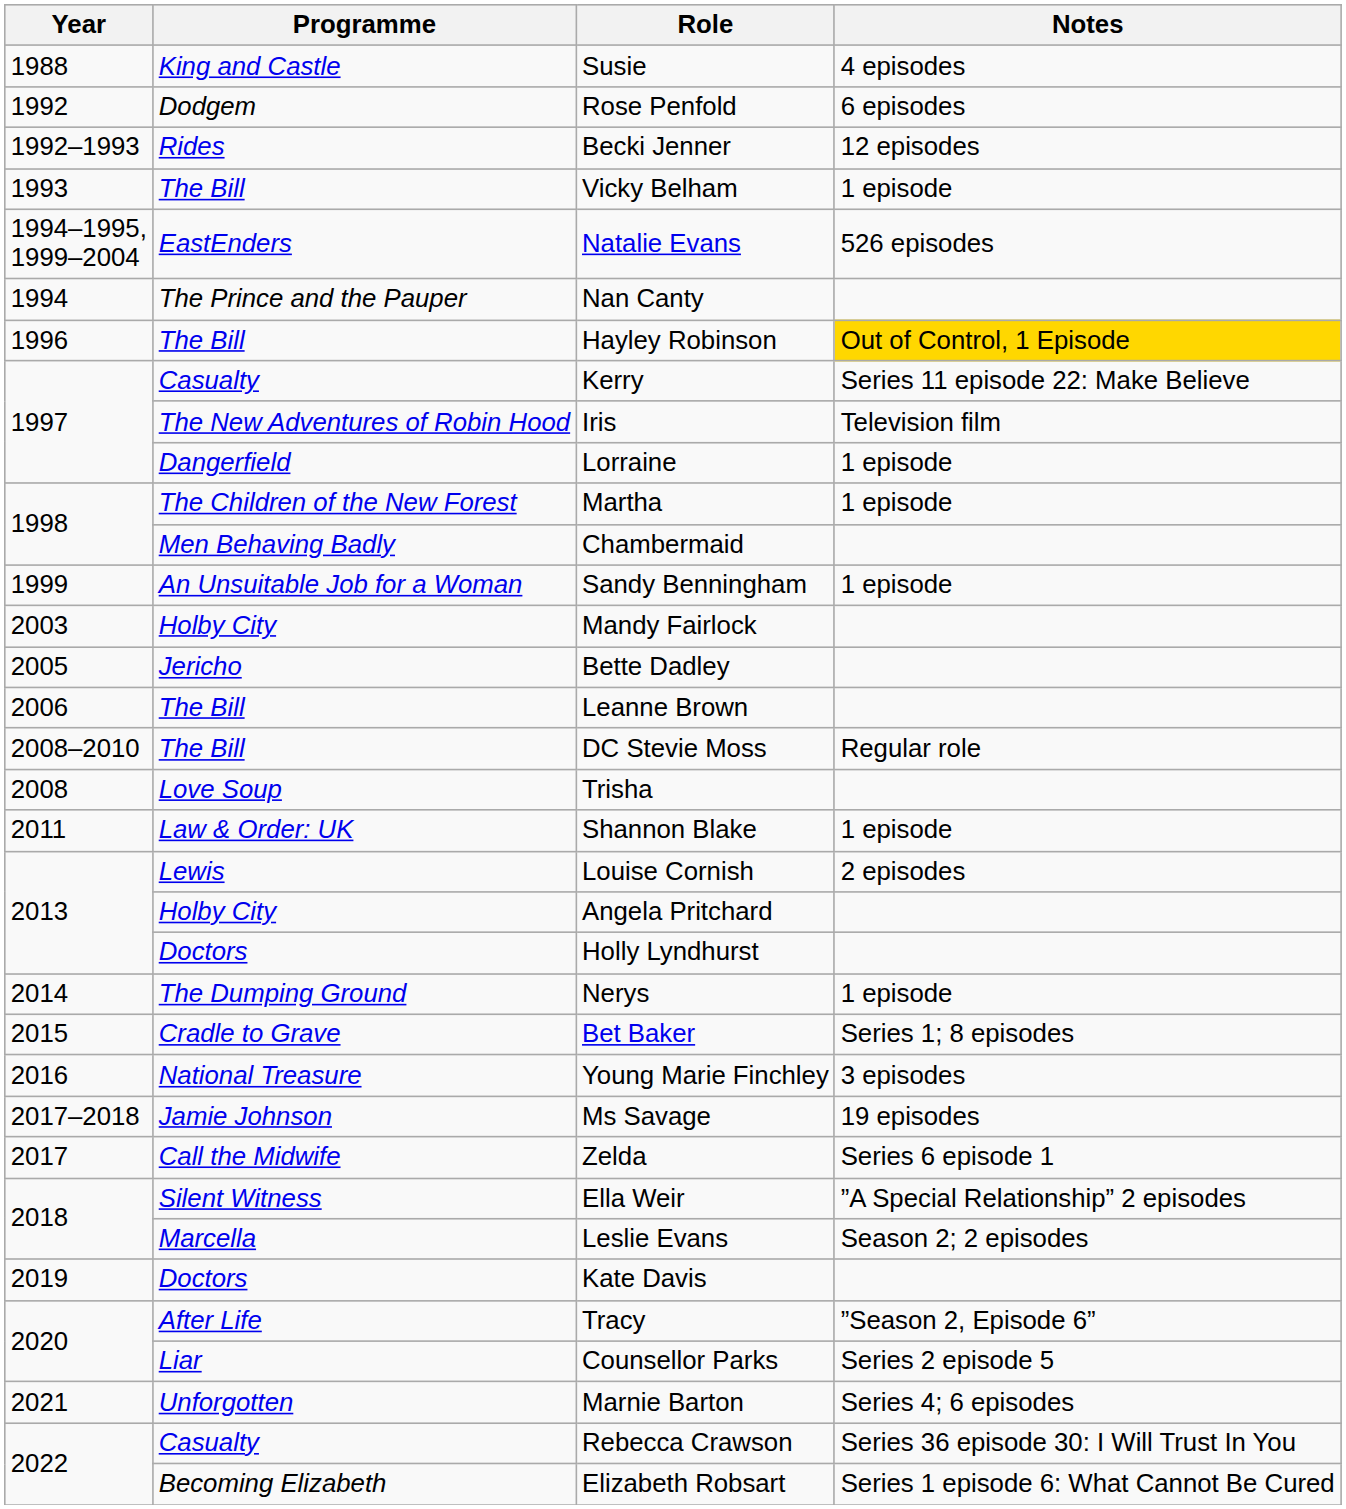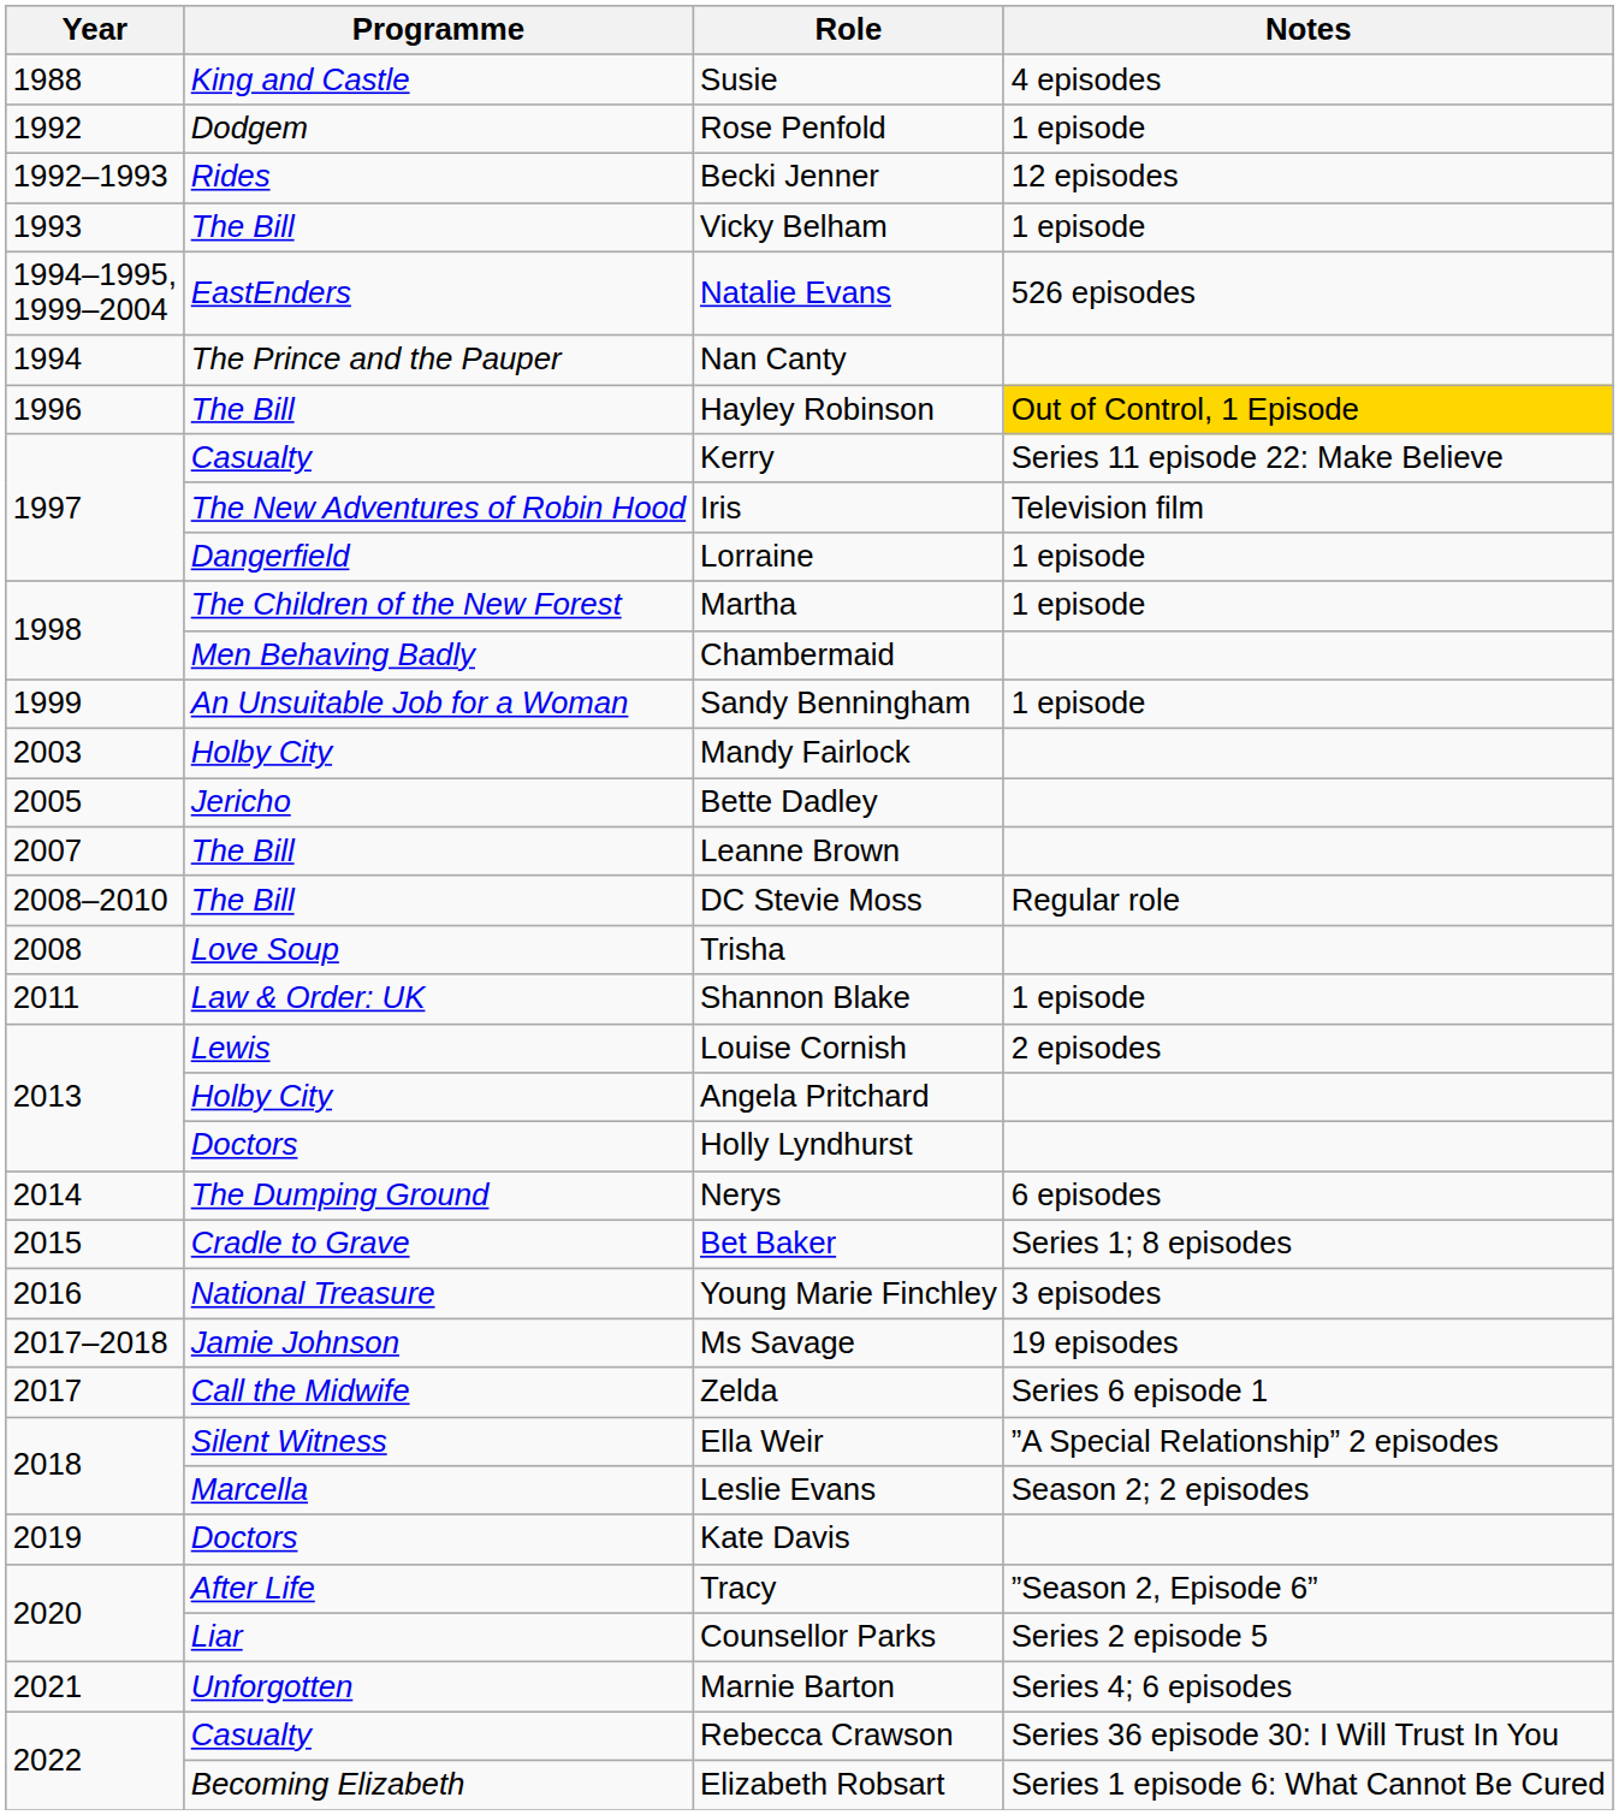 <table class="wikitable">
 <tr>
 <th>Year</th>
 <th>Programme</th>
 <th>Role</th>
 <th>Notes</th>
 </tr>
 <tr>
 <td>1988</td>
 <td><em><a href='#'>King and Castle</a></em></td>
 <td>Susie</td>
 <td>4 episodes</td>
 </tr>
 <tr>
 <td>1992</td>
 <td><em>Dodgem</em></td>
 <td>Rose Penfold</td>
-<td>6 episodes</td>
+<td>1 episode</td>
 </tr>
 <tr>
 <td>1992–1993</td>
 <td><em><a href='#'>Rides</a></em></td>
 <td>Becki Jenner</td>
 <td>12 episodes</td>
 </tr>
 <tr>
 <td>1993</td>
 <td><em><a href='#'>The Bill</a></em></td>
 <td>Vicky Belham</td>
 <td>1 episode</td>
 </tr>
 <tr>
 <td>1994–1995,<br> 1999–2004</td>
 <td><em><a href='#'>EastEnders</a></em></td>
 <td><a href='#'>Natalie Evans</a></td>
 <td>526 episodes</td>
 </tr>
 <tr>
 <td>1994</td>
 <td><em>The Prince and the Pauper</em></td>
 <td>Nan Canty</td>
 </tr>
 <tr>
 <td>1996</td>
 <td><em><a href='#'>The Bill</a></em></td>
 <td>Hayley Robinson</td>
 <td style="background: gold;">Out of Control, 1 Episode</td>
 </tr>
 <tr>
 <td rowspan="3">1997</td>
 <td><em><a href='#'>Casualty</a></em></td>
 <td>Kerry</td>
 <td>Series 11 episode 22: Make Believe</td>
 </tr>
 <tr>
 <td><em><a href='#'>The New Adventures of Robin Hood</a></em></td>
 <td>Iris</td>
 <td>Television film</td>
 </tr>
 <tr>
 <td><em><a href='#'>Dangerfield</a></em></td>
 <td>Lorraine</td>
 <td>1 episode</td>
 </tr>
 <tr>
 <td rowspan="2">1998</td>
 <td><em><a href='#'>The Children of the New Forest</a></em></td>
 <td>Martha</td>
 <td>1 episode</td>
 </tr>
 <tr>
 <td><em><a href='#'>Men Behaving Badly</a></em></td>
 <td>Chambermaid </td>
 <td></td>
 </tr>
 <tr>
 <td>1999</td>
 <td><em><a href='#'>An Unsuitable Job for a Woman</a></em></td>
 <td>Sandy Benningham</td>
 <td>1 episode</td>
 </tr>
 <tr>
 <td>2003</td>
 <td><em><a href='#'>Holby City</a></em></td>
 <td>Mandy Fairlock</td>
 <td></td>
 </tr>
 <tr>
 <td>2005</td>
 <td><em><a href='#'>Jericho</a></em></td>
 <td>Bette Dadley</td>
 <td></td>
 </tr>
 <tr>
-<td>2006</td>
+<td>2007</td>
 <td><em><a href='#'>The Bill</a></em></td>
 <td>Leanne Brown</td>
 <td></td>
 </tr>
 <tr>
 <td>2008–2010</td>
 <td><em><a href='#'>The Bill</a></em></td>
 <td>DC Stevie Moss</td>
 <td>Regular role</td>
 </tr>
 <tr>
 <td>2008</td>
 <td><em><a href='#'>Love Soup</a></em></td>
 <td>Trisha</td>
 <td></td>
 </tr>
 <tr>
 <td>2011</td>
 <td><em><a href='#'>Law & Order: UK</a></em></td>
 <td>Shannon Blake</td>
 <td>1 episode</td>
 </tr>
 <tr>
 <td rowspan="3">2013</td>
 <td><em><a href='#'>Lewis</a></em></td>
 <td>Louise Cornish</td>
 <td>2 episodes</td>
 </tr>
 <tr>
 <td><em><a href='#'>Holby City</a></em></td>
 <td>Angela Pritchard</td>
 <td></td>
 </tr>
 <tr>
 <td><em><a href='#'>Doctors</a></em></td>
 <td>Holly Lyndhurst</td>
 <td></td>
 </tr>
 <tr>
 <td>2014</td>
 <td><em><a href='#'>The Dumping Ground</a></em></td>
 <td>Nerys</td>
-<td>1 episode</td>
+<td>6 episodes</td>
 </tr>
 <tr>
 <td>2015</td>
 <td><em><a href='#'>Cradle to Grave</a></em></td>
 <td><a href='#'>Bet Baker</a></td>
 <td>Series 1; 8 episodes</td>
 </tr>
 <tr>
 <td>2016</td>
 <td><em><a href='#'>National Treasure</a></em></td>
 <td>Young Marie Finchley</td>
 <td>3 episodes</td>
 </tr>
 <tr>
 <td>2017–2018</td>
 <td><em><a href='#'>Jamie Johnson</a></em></td>
 <td>Ms Savage</td>
 <td>19 episodes</td>
 </tr>
 <tr>
 <td>2017</td>
 <td><em><a href='#'>Call the Midwife</a></em></td>
 <td>Zelda</td>
 <td>Series 6 episode 1</td>
 </tr>
 <tr>
 <td rowspan="2">2018</td>
 <td><em><a href='#'>Silent Witness</a></em></td>
 <td>Ella Weir</td>
 <td>”A Special Relationship” 2 episodes</td>
 </tr>
 <tr>
 <td><em><a href='#'>Marcella</a></em></td>
 <td>Leslie Evans</td>
 <td>Season 2; 2 episodes</td>
 </tr>
 <tr>
 <td>2019</td>
 <td><em><a href='#'>Doctors</a></em></td>
 <td>Kate Davis</td>
 <td></td>
 </tr>
 <tr>
 <td rowspan="2">2020</td>
 <td><em><a href='#'>After Life</a></em></td>
 <td>Tracy</td>
 <td>”Season 2, Episode 6”</td>
 </tr>
 <tr>
 <td><em><a href='#'>Liar</a></em></td>
 <td>Counsellor Parks</td>
 <td>Series 2 episode 5</td>
 </tr>
 <tr>
 <td>2021</td>
 <td><em><a href='#'>Unforgotten</a></em></td>
 <td>Marnie Barton</td>
 <td>Series 4; 6 episodes</td>
 </tr>
 <tr>
 <td rowspan="2">2022</td>
 <td><em><a href='#'>Casualty</a></em></td>
 <td>Rebecca Crawson</td>
 <td>Series 36 episode 30: I Will Trust In You</td>
 </tr>
 <tr>
 <td><em>Becoming Elizabeth</em></td>
 <td>Elizabeth Robsart</td>
 <td>Series 1 episode 6: What Cannot Be Cured</td>
 </tr>
 <tr>
 </tr>
 </table>
